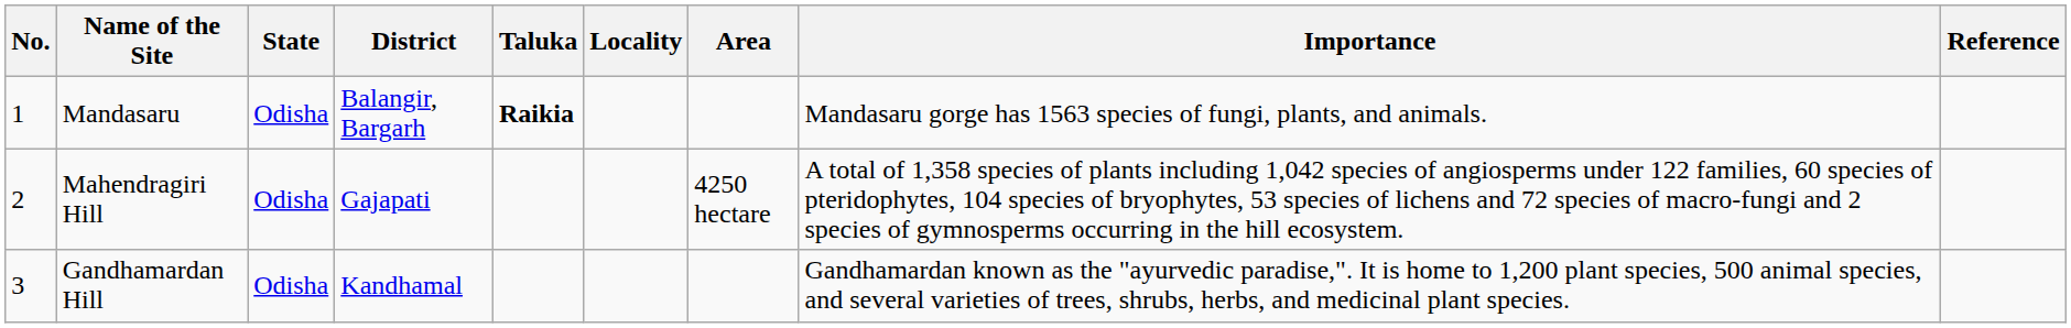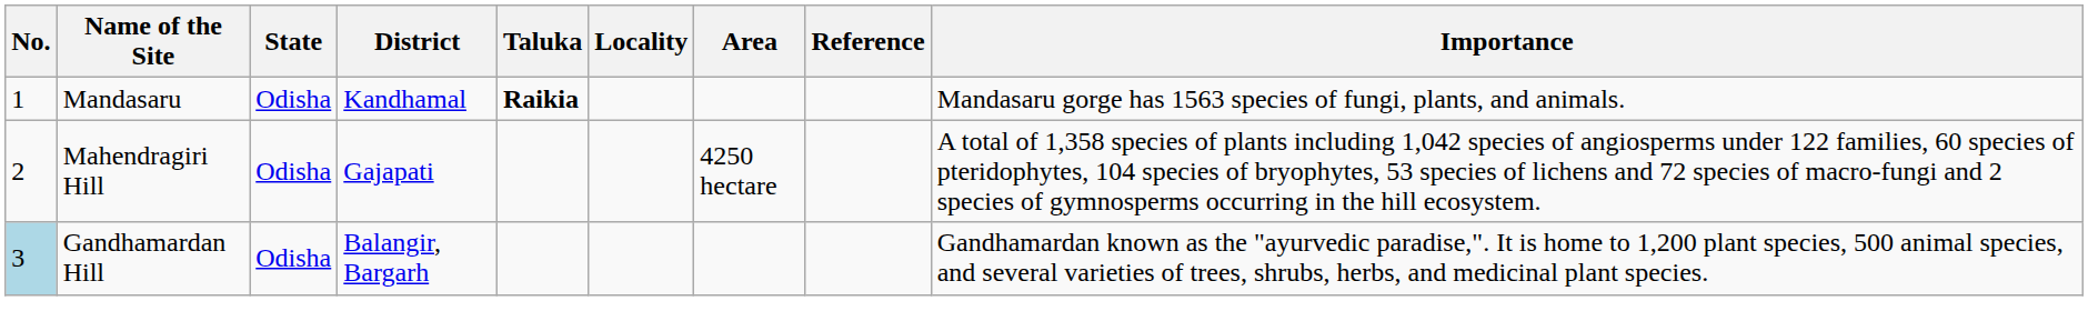 <table class="wikitable sortable">
 <tr>
 <th>No.</th>
 <th>Name of the Site</th>
 <th>State</th>
 <th>District</th>
 <th>Taluka</th>
 <th>Locality</th>
 <th>Area</th>
+<th>Reference</th>
 <th>Importance</th>
-<th>Reference</th>
 </tr>
 <tr>
 <td>1</td>
 <td>Mandasaru</td>
 <td><a href='#'>Odisha</a></td>
-<td><a href='#'>Balangir</a>, <a href='#'>Bargarh</a></td>
+<td><a href='#'>Kandhamal</a></td>
 <td><strong>Raikia</strong></td>
 <td></td>
 <td></td>
+<td></td>
 <td>Mandasaru gorge has 1563 species of fungi, plants, and animals.</td>
-<td></td>
 </tr>
 <tr>
 <td>2</td>
 <td>Mahendragiri Hill</td>
 <td><a href='#'>Odisha</a></td>
 <td><a href='#'>Gajapati</a></td>
 <td></td>
 <td></td>
 <td>4250 hectare</td>
+<td></td>
 <td>A total of 1,358 species of plants including 1,042 species of angiosperms under 122 families, 60 species of pteridophytes, 104 species of bryophytes, 53 species of lichens and 72 species of macro-fungi and 2 species of gymnosperms occurring in the hill ecosystem.</td>
-<td></td>
 </tr>
 <tr>
-<td>3</td>
+<td style="background: lightblue;">3</td>
 <td>Gandhamardan Hill</td>
 <td><a href='#'>Odisha</a></td>
-<td><a href='#'>Kandhamal</a></td>
+<td><a href='#'>Balangir</a>, <a href='#'>Bargarh</a></td>
+<td></td>
 <td></td>
 <td></td>
 <td></td>
 <td>Gandhamardan known as the "ayurvedic paradise,". It is home to 1,200 plant species, 500 animal species, and several varieties of trees, shrubs, herbs, and medicinal plant species.</td>
-<td></td>
 </tr>
 </table>
